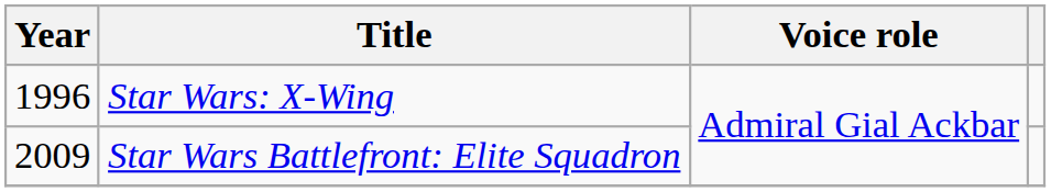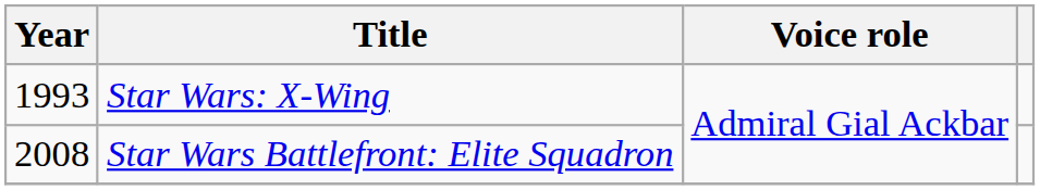 <table class="wikitable">
 <tr>
 <th>Year</th>
 <th>Title</th>
 <th>Voice role</th>
 <th></th>
 </tr>
 <tr>
-<td>1996</td>
+<td>1993</td>
 <td><em><a href='#'>Star Wars: X-Wing</a></em></td>
 <td rowspan=2><a href='#'>Admiral Gial Ackbar</a></td>
 <td></td>
 </tr>
 <tr>
-<td>2009</td>
+<td>2008</td>
 <td><em><a href='#'>Star Wars Battlefront: Elite Squadron</a></em></td>
 <td></td>
 </tr>
 <tr>
 </tr>
 </table>
